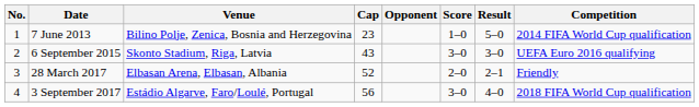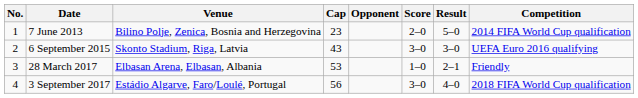 <table class="wikitable sortable">
 <tr>
 <th scope=col>No.</th>
 <th scope=col>Date</th>
 <th scope=col>Venue</th>
 <th scope=col>Cap</th>
 <th scope=col>Opponent</th>
 <th scope=col>Score</th>
 <th scope=col>Result</th>
 <th scope=col>Competition</th>
 </tr>
 <tr>
 <td align=center>1</td>
 <td>7 June 2013</td>
 <td><a href='#'>Bilino Polje</a>, <a href='#'>Zenica</a>, Bosnia and Herzegovina</td>
 <td align=center>23</td>
 <td></td>
-<td align=center>1–0</td>
+<td align=center>2–0</td>
 <td align=center>5–0</td>
 <td><a href='#'>2014 FIFA World Cup qualification</a></td>
 </tr>
 <tr>
 <td align=center>2</td>
 <td>6 September 2015</td>
 <td><a href='#'>Skonto Stadium</a>, <a href='#'>Riga</a>, Latvia</td>
 <td align=center>43</td>
 <td></td>
 <td align=center>3–0</td>
 <td align=center>3–0</td>
 <td><a href='#'>UEFA Euro 2016 qualifying</a></td>
 </tr>
 <tr>
 <td align=center>3</td>
 <td>28 March 2017</td>
 <td><a href='#'>Elbasan Arena</a>, <a href='#'>Elbasan</a>, Albania</td>
-<td align=center>52</td>
+<td align=center>53</td>
 <td></td>
-<td align=center>2–0</td>
+<td align=center>1–0</td>
 <td align=center>2–1</td>
 <td><a href='#'>Friendly</a></td>
 </tr>
 <tr>
 <td align=center>4</td>
 <td>3 September 2017</td>
 <td><a href='#'>Estádio Algarve</a>, <a href='#'>Faro</a>/<a href='#'>Loulé</a>, Portugal</td>
 <td align=center>56</td>
 <td></td>
 <td align=center>3–0</td>
 <td align=center>4–0</td>
 <td><a href='#'>2018 FIFA World Cup qualification</a></td>
 </tr>
 </table>
